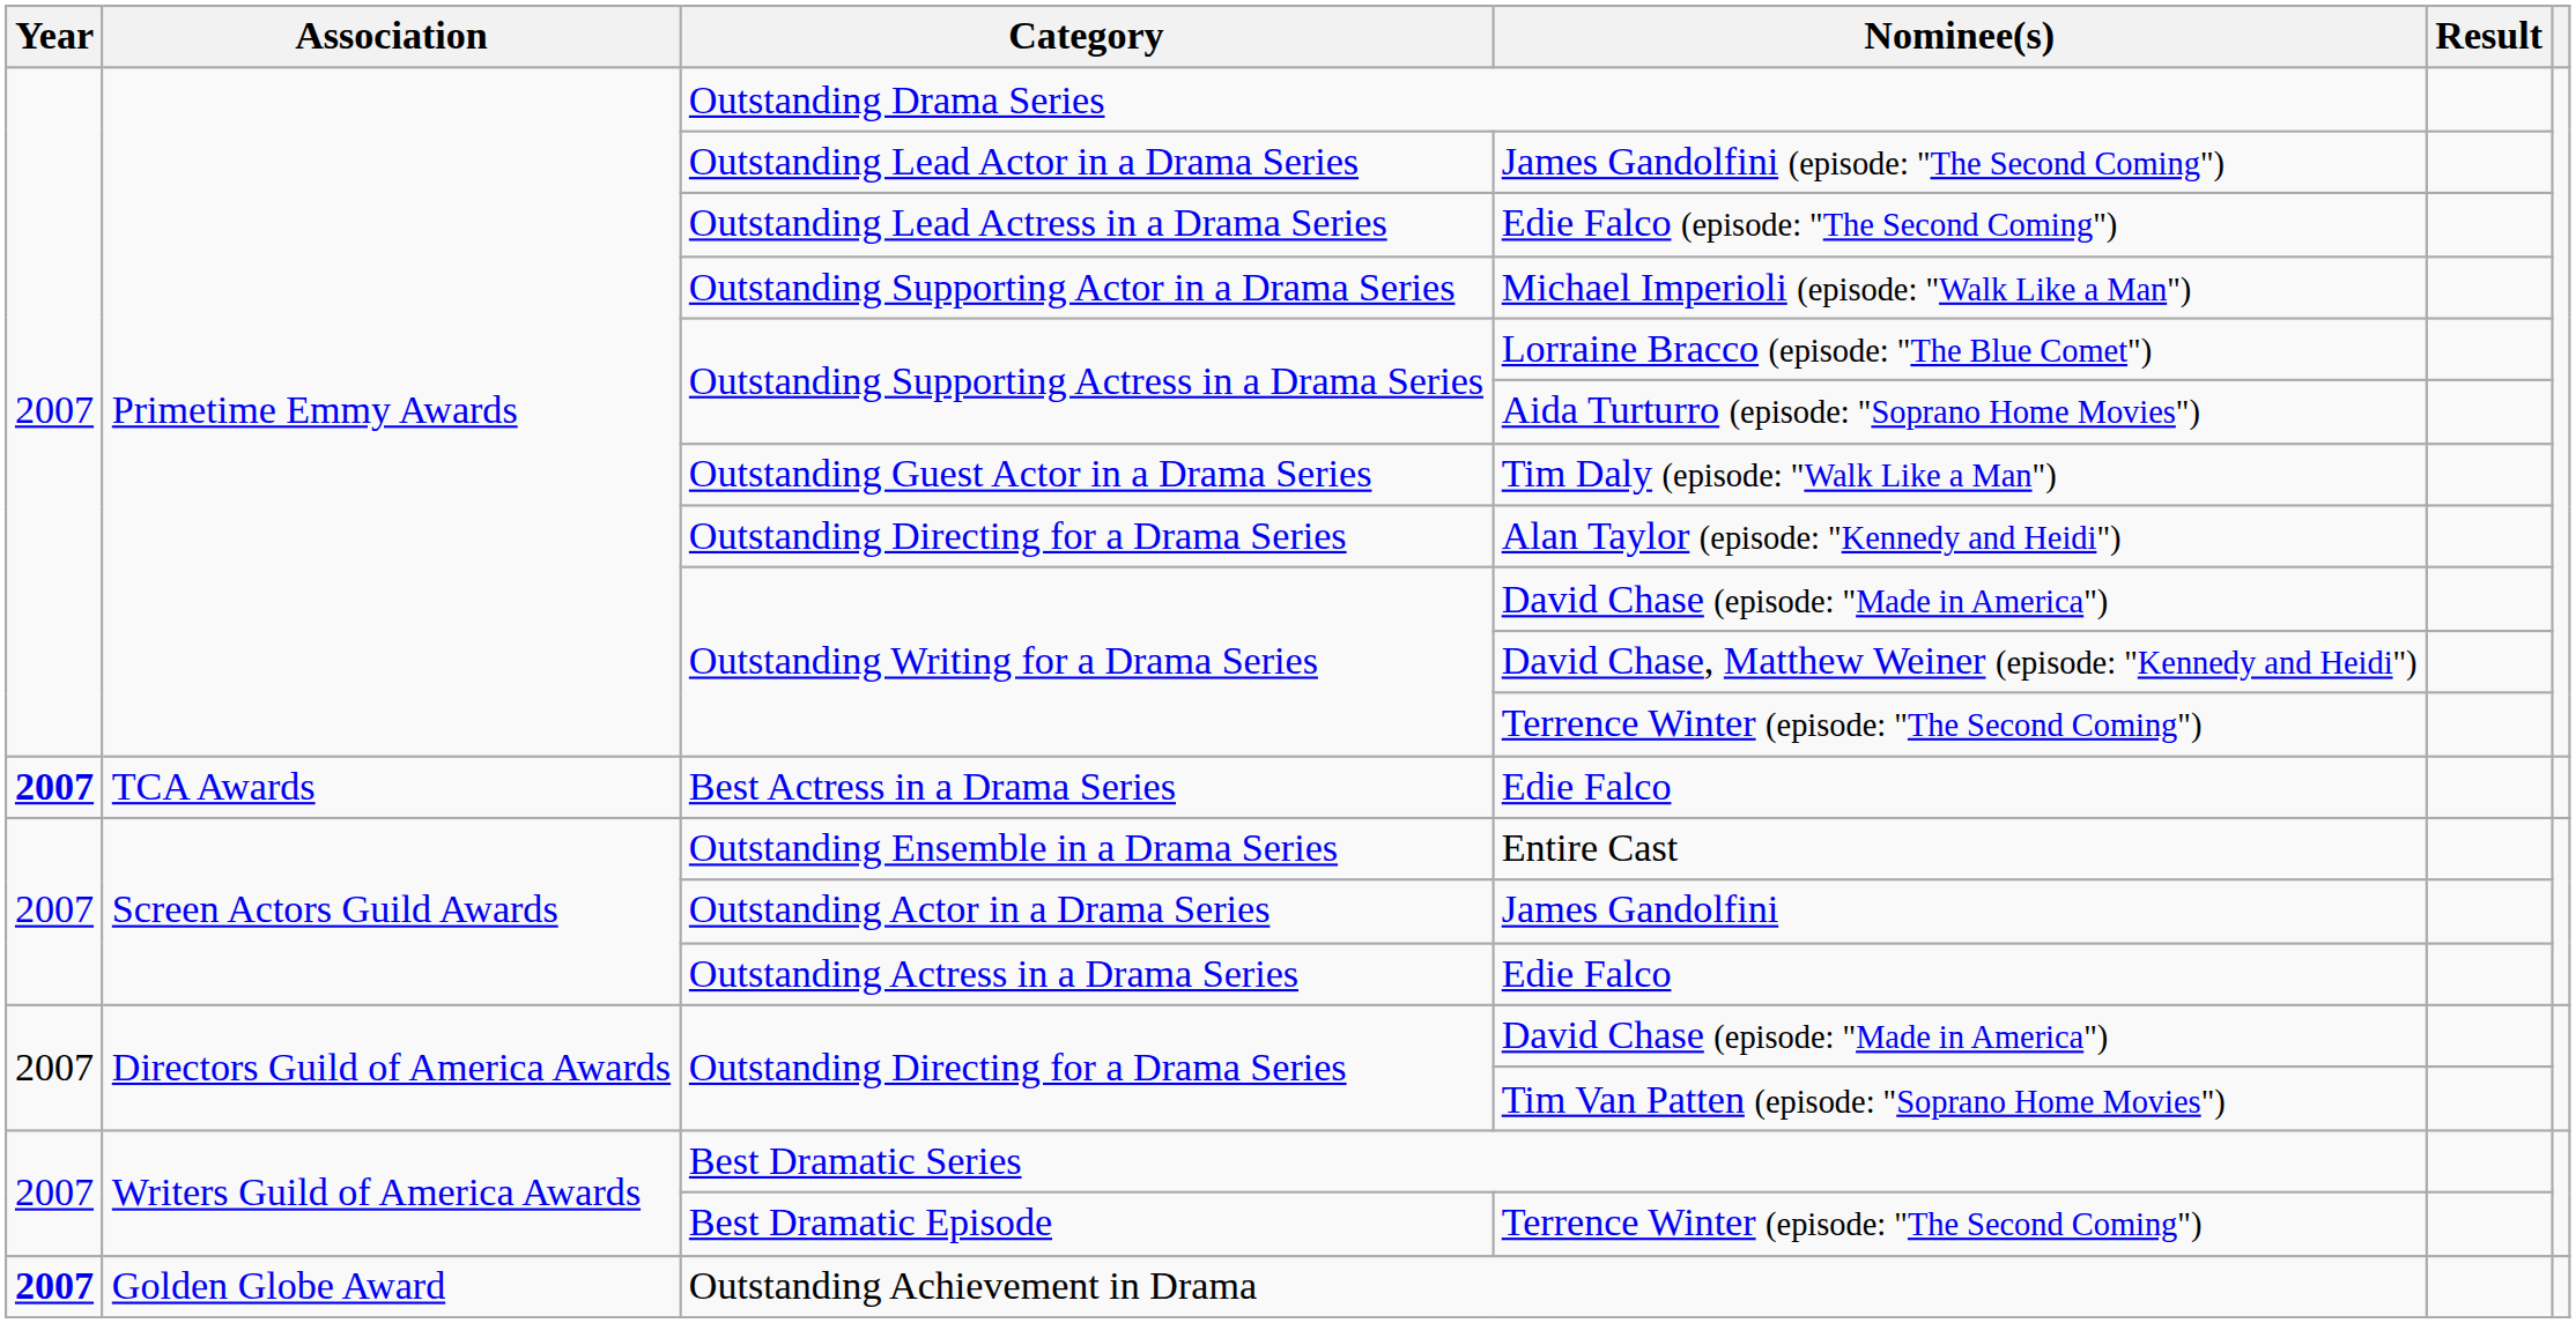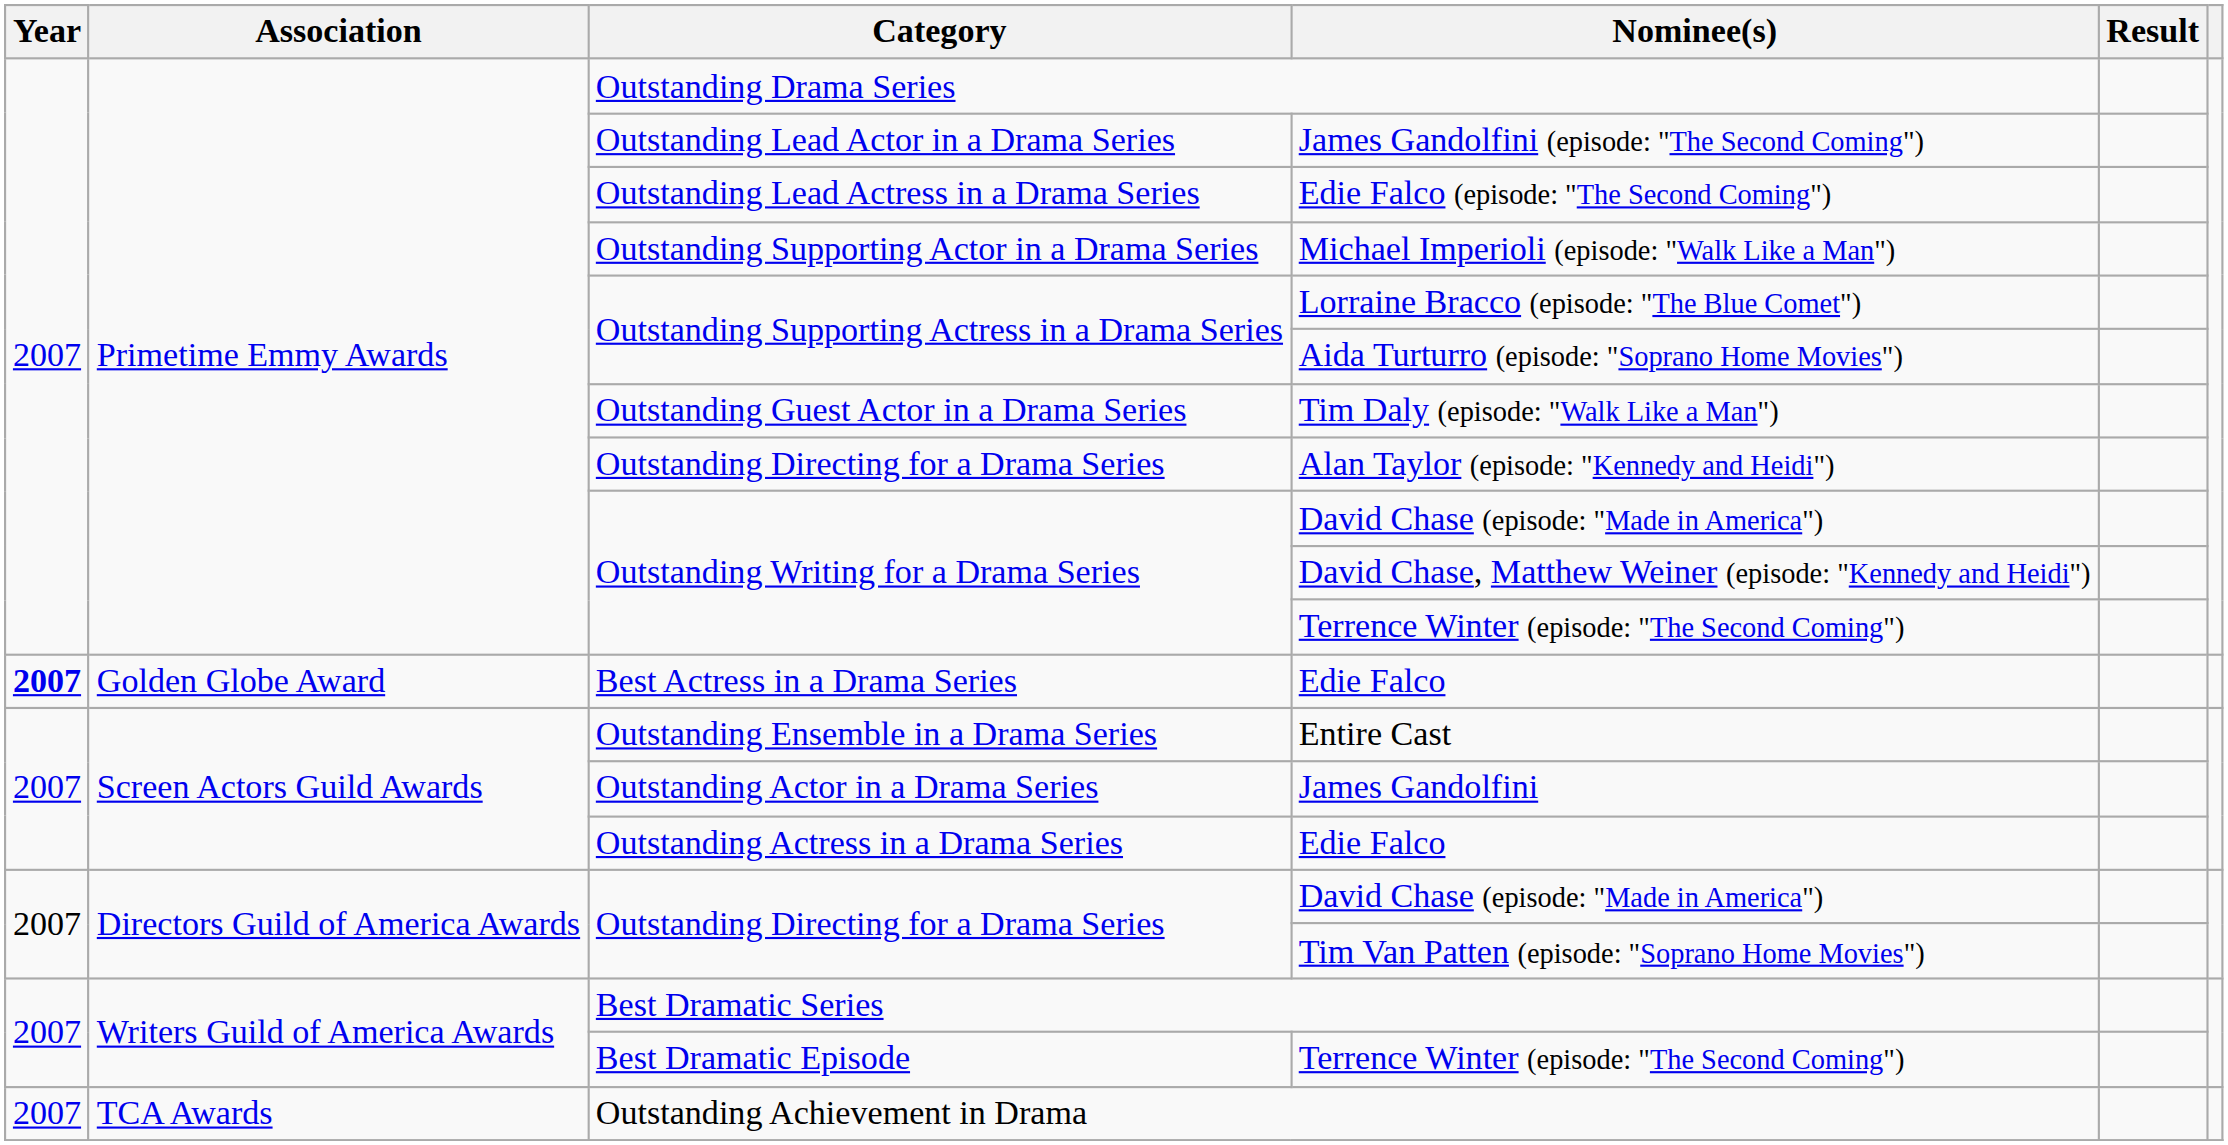 <table class="wikitable sortable">
 <tr>
 <th>Year</th>
 <th>Association</th>
 <th>Category</th>
 <th>Nominee(s)</th>
 <th>Result</th>
 <th class=unsortable></th>
 </tr>
 <tr>
 <td rowspan=11><a href='#'>2007</a></td>
 <td rowspan=11><a href='#'>Primetime Emmy Awards</a></td>
 <td colspan=2><a href='#'>Outstanding Drama Series</a></td>
 <td></td>
 <td rowspan=11></td>
 </tr>
 <tr>
 <td><a href='#'>Outstanding Lead Actor in a Drama Series</a></td>
 <td><a href='#'>James Gandolfini</a> <small> (episode: "<a href='#'>The Second Coming</a>") </small></td>
 <td></td>
 </tr>
 <tr>
 <td><a href='#'>Outstanding Lead Actress in a Drama Series</a></td>
 <td><a href='#'>Edie Falco</a> <small> (episode: "<a href='#'>The Second Coming</a>") </small></td>
 <td></td>
 </tr>
 <tr>
 <td><a href='#'>Outstanding Supporting Actor in a Drama Series</a></td>
 <td><a href='#'>Michael Imperioli</a> <small> (episode: "<a href='#'>Walk Like a Man</a>") </small></td>
 <td></td>
 </tr>
 <tr>
 <td rowspan=2><a href='#'>Outstanding Supporting Actress in a Drama Series</a></td>
 <td><a href='#'>Lorraine Bracco</a> <small> (episode: "<a href='#'>The Blue Comet</a>") </small></td>
 <td></td>
 </tr>
 <tr>
 <td><a href='#'>Aida Turturro</a> <small> (episode: "<a href='#'>Soprano Home Movies</a>") </small></td>
 <td></td>
 </tr>
 <tr>
 <td><a href='#'>Outstanding Guest Actor in a Drama Series</a></td>
 <td><a href='#'>Tim Daly</a> <small> (episode: "<a href='#'>Walk Like a Man</a>") </small></td>
 <td></td>
 </tr>
 <tr>
 <td><a href='#'>Outstanding Directing for a Drama Series</a></td>
 <td><a href='#'>Alan Taylor</a> <small> (episode: "<a href='#'>Kennedy and Heidi</a>") </small></td>
 <td></td>
 </tr>
 <tr>
 <td rowspan=3><a href='#'>Outstanding Writing for a Drama Series</a></td>
 <td><a href='#'>David Chase</a> <small> (episode: "<a href='#'>Made in America</a>") </small></td>
 <td></td>
 </tr>
 <tr>
 <td><a href='#'>David Chase</a>, <a href='#'>Matthew Weiner</a> <small> (episode: "<a href='#'>Kennedy and Heidi</a>") </small></td>
 <td></td>
 </tr>
 <tr>
 <td><a href='#'>Terrence Winter</a> <small> (episode: "<a href='#'>The Second Coming</a>") </small></td>
 <td></td>
 </tr>
 <tr>
 <td><strong><a href='#'>2007</a></strong></td>
-<td><a href='#'>TCA Awards</a></td>
+<td><a href='#'>Golden Globe Award</a></td>
 <td><a href='#'>Best Actress in a Drama Series</a></td>
 <td><a href='#'>Edie Falco</a></td>
 <td></td>
 <td></td>
 </tr>
 <tr>
 <td rowspan=3><a href='#'>2007</a></td>
 <td rowspan=3><a href='#'>Screen Actors Guild Awards</a></td>
 <td><a href='#'>Outstanding Ensemble in a Drama Series</a></td>
 <td>Entire Cast</td>
 <td></td>
 <td rowspan=3></td>
 </tr>
 <tr>
 <td><a href='#'>Outstanding Actor in a Drama Series</a></td>
 <td><a href='#'>James Gandolfini</a></td>
 <td></td>
 </tr>
 <tr>
 <td><a href='#'>Outstanding Actress in a Drama Series</a></td>
 <td><a href='#'>Edie Falco</a></td>
 <td></td>
 </tr>
 <tr>
 <td rowspan=2>2007</td>
 <td rowspan=2><a href='#'>Directors Guild of America Awards</a></td>
 <td rowspan=2><a href='#'>Outstanding Directing for a Drama Series</a></td>
 <td><a href='#'>David Chase</a> <small> (episode: "<a href='#'>Made in America</a>") </small></td>
 <td></td>
 </tr>
 <tr>
 <td><a href='#'>Tim Van Patten</a> <small> (episode: "<a href='#'>Soprano Home Movies</a>") </small></td>
 <td></td>
 </tr>
 <tr>
 <td rowspan=2><a href='#'>2007</a></td>
 <td rowspan=2><a href='#'>Writers Guild of America Awards</a></td>
 <td colspan=2><a href='#'>Best Dramatic Series</a></td>
 <td></td>
 <td rowspan=2></td>
 </tr>
 <tr>
 <td><a href='#'>Best Dramatic Episode</a></td>
 <td><a href='#'>Terrence Winter</a> <small> (episode: "<a href='#'>The Second Coming</a>") </small></td>
 <td></td>
 </tr>
 <tr>
-<td><strong><a href='#'>2007</a></strong></td>
-<td><a href='#'>Golden Globe Award</a></td>
+<td><a href='#'>2007</a></td>
+<td><a href='#'>TCA Awards</a></td>
 <td colspan=2>Outstanding Achievement in Drama</td>
 <td></td>
 <td></td>
 </tr>
 <tr>
 </tr>
 </table>
